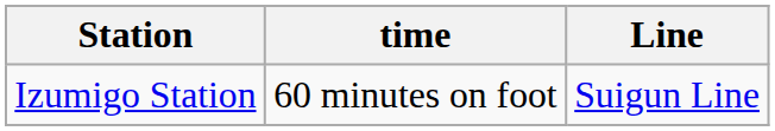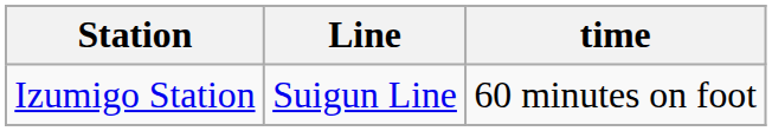 <table class="wikitable">
 <tr>
 <th>Station</th>
+<th>Line</th>
 <th>time</th>
-<th>Line</th>
 </tr>
 <tr>
 <td><a href='#'>Izumigo Station</a></td>
+<td><a href='#'>Suigun Line</a></td>
 <td>60 minutes on foot</td>
-<td><a href='#'>Suigun Line</a></td>
 </tr>
 </table>
